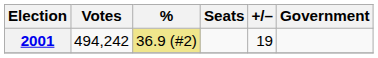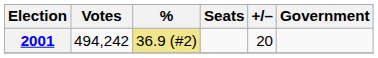 <table class="wikitable" style="text-align:right;">
 <tr>
 <th>Election</th>
 <th>Votes</th>
 <th>%</th>
 <th>Seats</th>
 <th>+/–</th>
 <th>Government</th>
 </tr>
 <tr>
 <th><a href='#'>2001</a></th>
 <td>494,242</td>
 <td style="background: khaki;">36.9 (#2)</td>
 <td></td>
-<td> 19</td>
+<td> 20</td>
 <td></td>
 </tr>
 <tr>
 </tr>
 </table>
